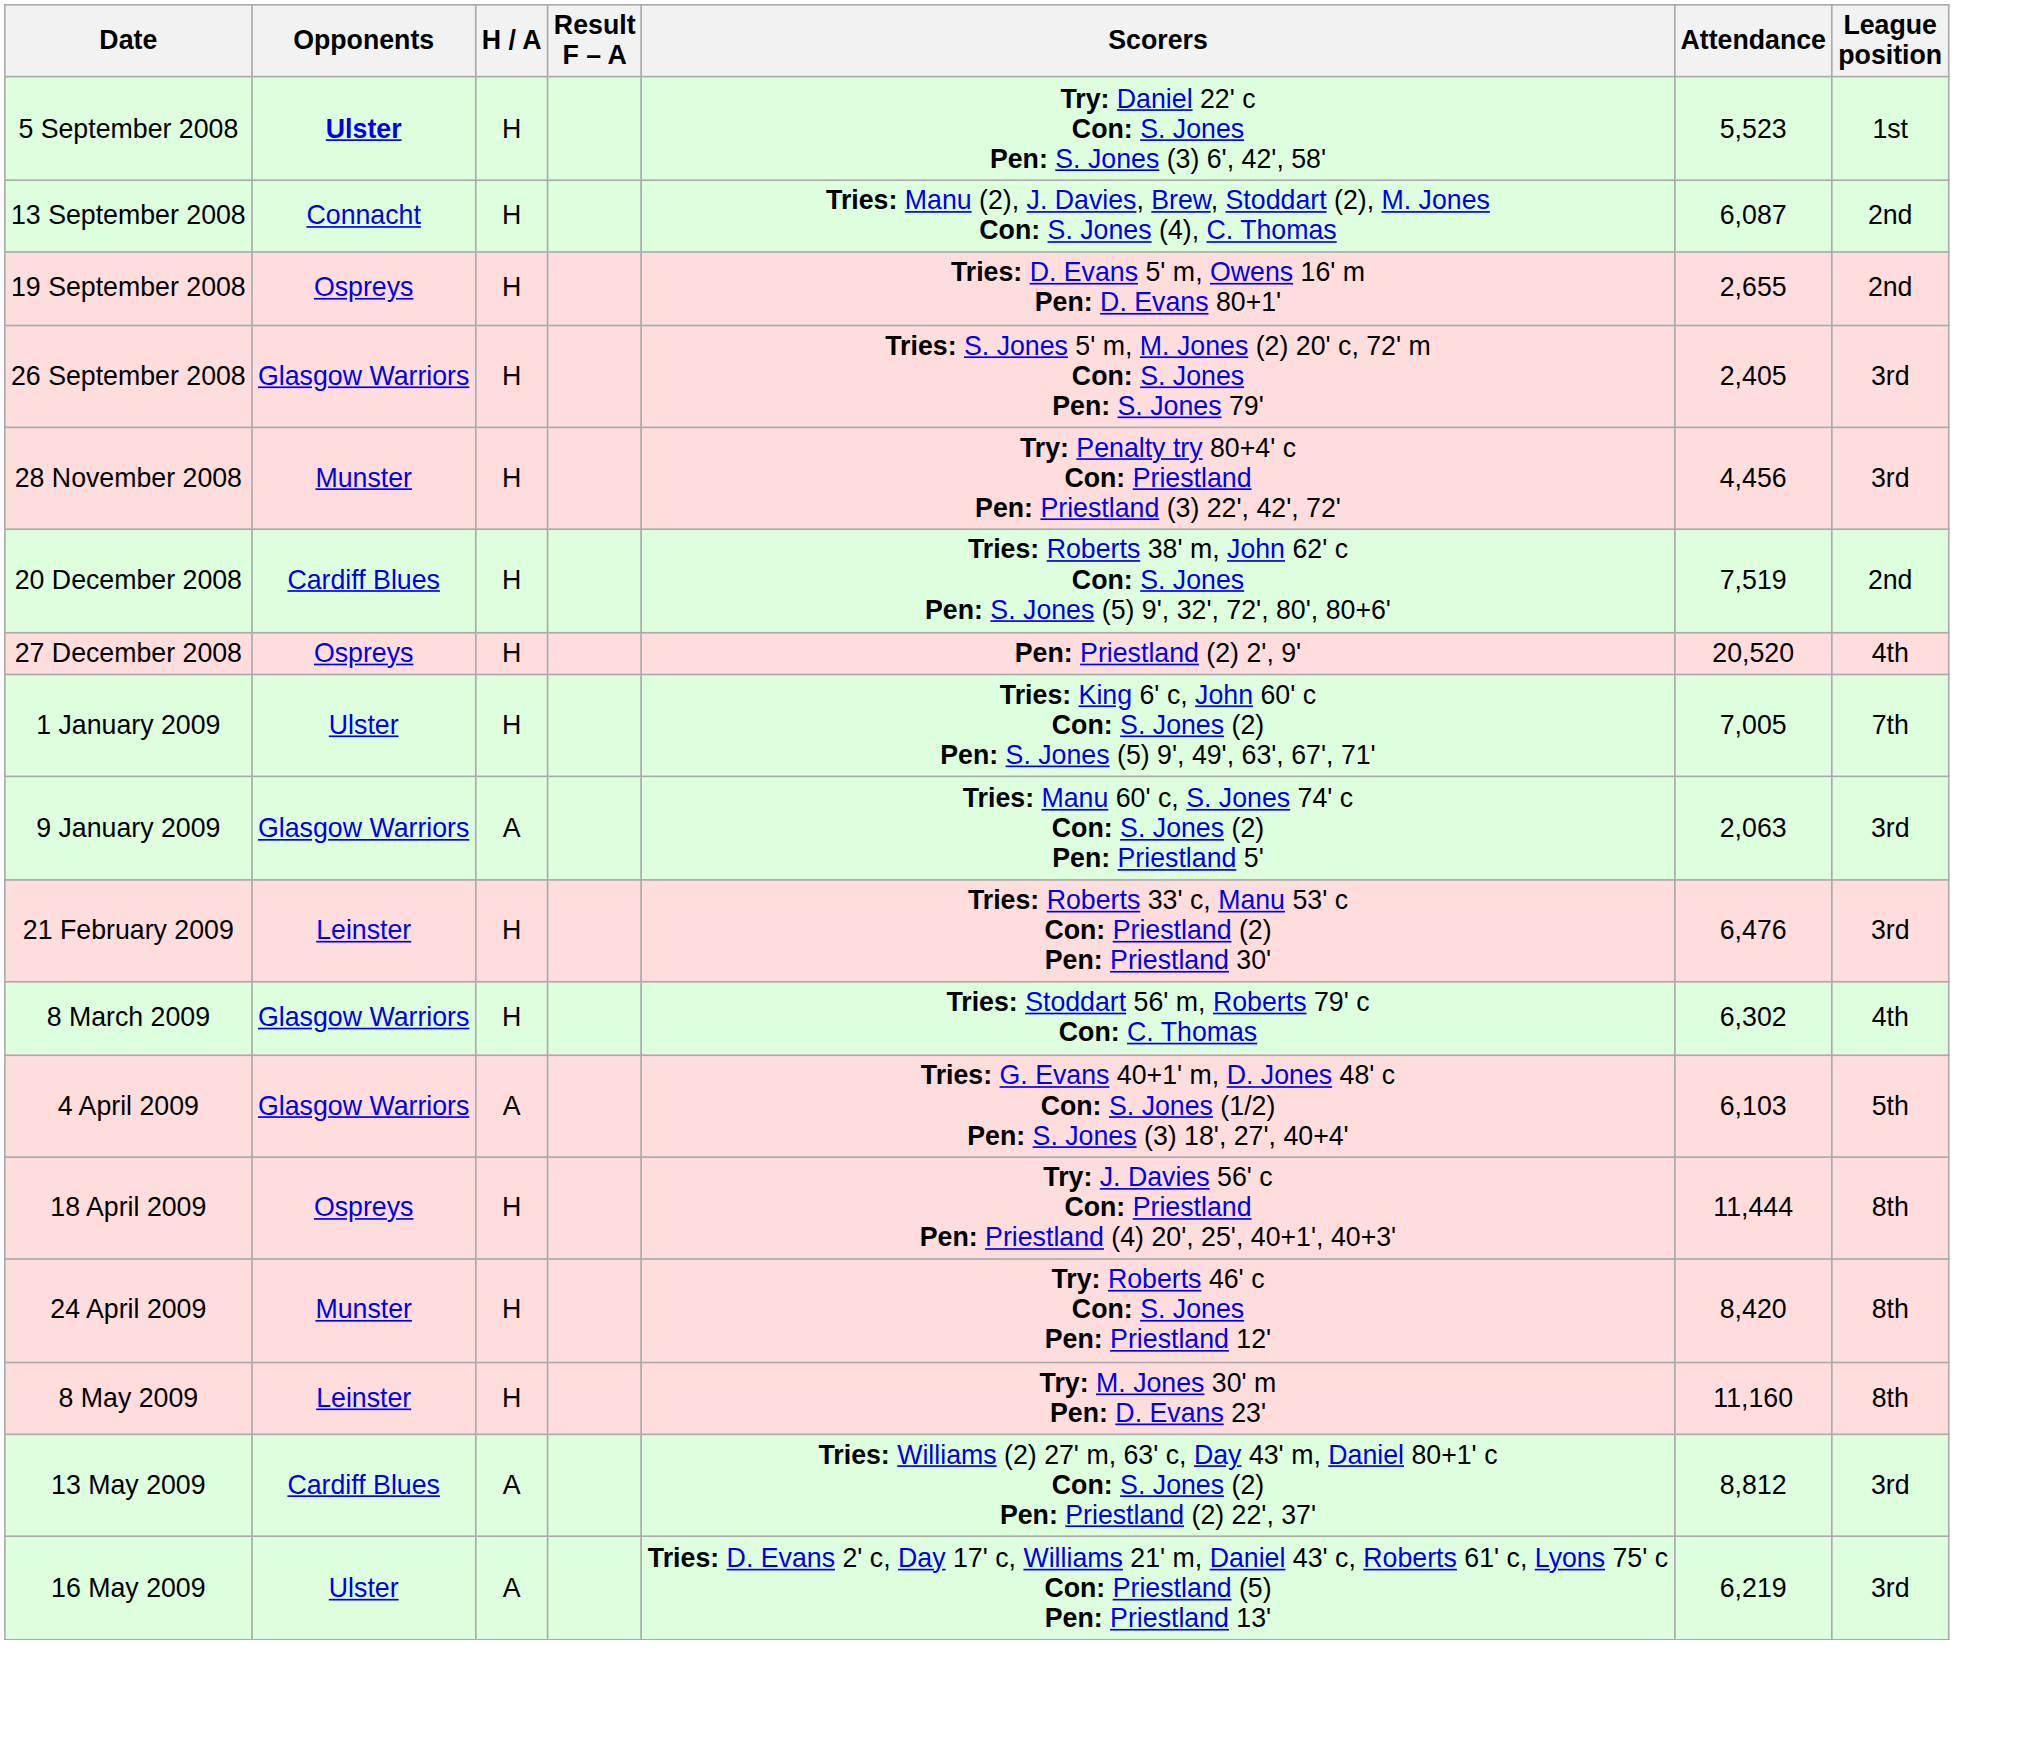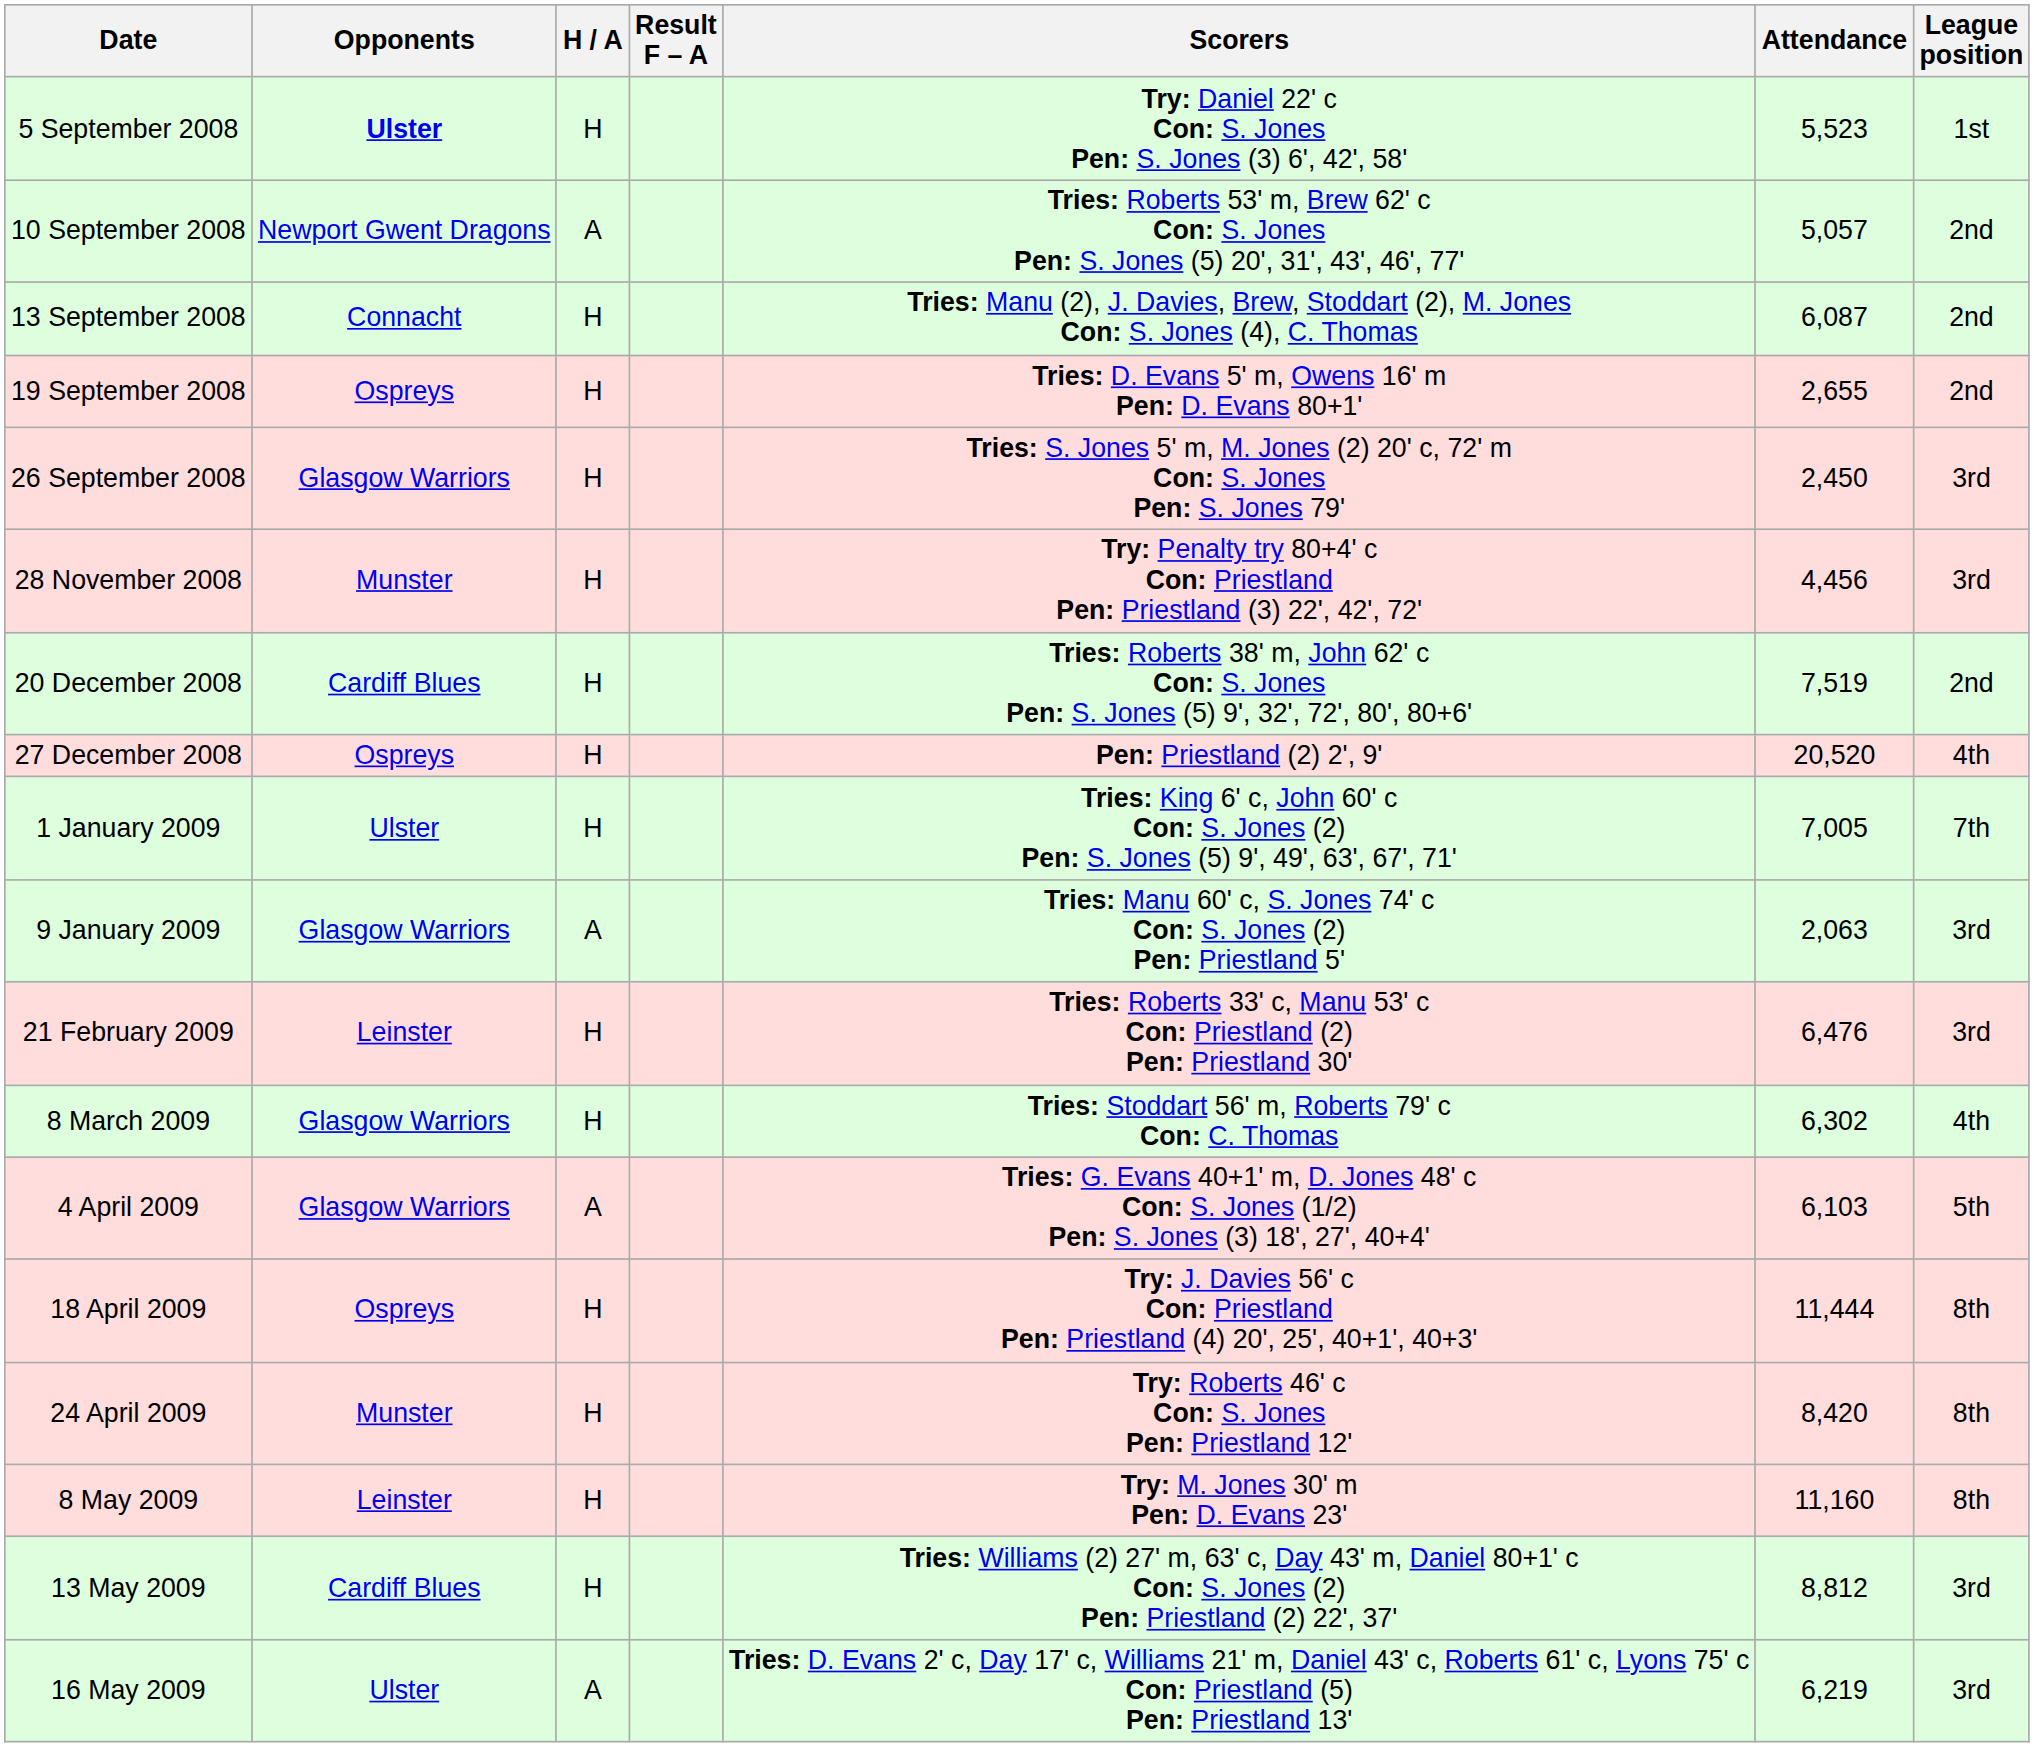 <table class="wikitable" style="text-align:center">
 <tr>
 <th>Date</th>
 <th>Opponents</th>
 <th>H / A</th>
 <th>Result<br>F – A</th>
 <th>Scorers</th>
 <th>Attendance</th>
 <th>League<br>position</th>
 </tr>
 <tr bgcolor="#ddffdd">
 <td>5 September 2008</td>
 <td><strong><a href='#'>Ulster</a></strong></td>
 <td>H</td>
 <td></td>
 <td><strong>Try:</strong> <a href='#'>Daniel</a> 22' c<br><strong>Con:</strong> <a href='#'>S. Jones</a><br><strong>Pen:</strong> <a href='#'>S. Jones</a> (3) 6', 42', 58'</td>
 <td>5,523</td>
 <td>1st</td>
+</tr>
+<tr bgcolor="#ddffdd">
+<td>10 September 2008</td>
+<td><a href='#'>Newport Gwent Dragons</a></td>
+<td>A</td>
+<td></td>
+<td><strong>Tries:</strong> <a href='#'>Roberts</a> 53' m, <a href='#'>Brew</a> 62' c<br><strong>Con:</strong> <a href='#'>S. Jones</a><br><strong>Pen:</strong> <a href='#'>S. Jones</a> (5) 20', 31', 43', 46', 77'</td>
+<td>5,057</td>
+<td>2nd</td>
 </tr>
 <tr bgcolor="#ddffdd">
 <td>13 September 2008</td>
 <td><a href='#'>Connacht</a></td>
 <td>H</td>
 <td></td>
 <td><strong>Tries:</strong> <a href='#'>Manu</a> (2), <a href='#'>J. Davies</a>, <a href='#'>Brew</a>, <a href='#'>Stoddart</a> (2), <a href='#'>M. Jones</a><br><strong>Con:</strong> <a href='#'>S. Jones</a> (4), <a href='#'>C. Thomas</a></td>
 <td>6,087</td>
 <td>2nd</td>
 </tr>
 <tr bgcolor="#ffdddd">
 <td>19 September 2008</td>
 <td><a href='#'>Ospreys</a></td>
 <td>H</td>
 <td></td>
 <td><strong>Tries:</strong> <a href='#'>D. Evans</a> 5' m, <a href='#'>Owens</a> 16' m<br><strong>Pen:</strong> <a href='#'>D. Evans</a> 80+1'</td>
 <td>2,655</td>
 <td>2nd</td>
 </tr>
 <tr bgcolor="#ffdddd">
 <td>26 September 2008</td>
 <td><a href='#'>Glasgow Warriors</a></td>
 <td>H</td>
 <td></td>
 <td><strong>Tries:</strong> <a href='#'>S. Jones</a> 5' m, <a href='#'>M. Jones</a> (2) 20' c, 72' m<br><strong>Con:</strong> <a href='#'>S. Jones</a><br><strong>Pen:</strong> <a href='#'>S. Jones</a> 79'</td>
-<td>2,405</td>
+<td>2,450</td>
 <td>3rd</td>
 </tr>
 <tr bgcolor="#ffdddd">
 <td>28 November 2008</td>
 <td><a href='#'>Munster</a></td>
 <td>H</td>
 <td></td>
 <td><strong>Try:</strong> <a href='#'>Penalty try</a> 80+4' c<br><strong>Con:</strong> <a href='#'>Priestland</a><br><strong>Pen:</strong> <a href='#'>Priestland</a> (3) 22', 42', 72'</td>
 <td>4,456</td>
 <td>3rd</td>
 </tr>
 <tr bgcolor="#ddffdd">
 <td>20 December 2008</td>
 <td><a href='#'>Cardiff Blues</a></td>
 <td>H</td>
 <td></td>
 <td><strong>Tries:</strong> <a href='#'>Roberts</a> 38' m, <a href='#'>John</a> 62' c<br><strong>Con:</strong> <a href='#'>S. Jones</a><br><strong>Pen:</strong> <a href='#'>S. Jones</a> (5) 9', 32', 72', 80', 80+6'</td>
 <td>7,519</td>
 <td>2nd</td>
 </tr>
 <tr bgcolor="#ffdddd">
 <td>27 December 2008</td>
 <td><a href='#'>Ospreys</a></td>
 <td>H</td>
 <td></td>
 <td><strong>Pen:</strong> <a href='#'>Priestland</a> (2) 2', 9'</td>
 <td>20,520</td>
 <td>4th</td>
 </tr>
 <tr bgcolor="#ddffdd">
 <td>1 January 2009</td>
 <td><a href='#'>Ulster</a></td>
 <td>H</td>
 <td></td>
 <td><strong>Tries:</strong> <a href='#'>King</a> 6' c, <a href='#'>John</a> 60' c<br><strong>Con:</strong> <a href='#'>S. Jones</a> (2)<br><strong>Pen:</strong> <a href='#'>S. Jones</a> (5) 9', 49', 63', 67', 71'</td>
 <td>7,005</td>
 <td>7th</td>
 </tr>
 <tr bgcolor="#ddffdd">
 <td>9 January 2009</td>
 <td><a href='#'>Glasgow Warriors</a></td>
 <td>A</td>
 <td></td>
 <td><strong>Tries:</strong> <a href='#'>Manu</a> 60' c, <a href='#'>S. Jones</a> 74' c<br><strong>Con:</strong> <a href='#'>S. Jones</a> (2)<br><strong>Pen:</strong> <a href='#'>Priestland</a> 5'</td>
 <td>2,063</td>
 <td>3rd</td>
 </tr>
 <tr bgcolor="#ffdddd">
 <td>21 February 2009</td>
 <td><a href='#'>Leinster</a></td>
 <td>H</td>
 <td></td>
 <td><strong>Tries:</strong> <a href='#'>Roberts</a> 33' c, <a href='#'>Manu</a> 53' c<br><strong>Con:</strong> <a href='#'>Priestland</a> (2)<br><strong>Pen:</strong> <a href='#'>Priestland</a> 30'</td>
 <td>6,476</td>
 <td>3rd</td>
 </tr>
 <tr bgcolor="#ddffdd">
 <td>8 March 2009</td>
 <td><a href='#'>Glasgow Warriors</a></td>
 <td>H</td>
 <td></td>
 <td><strong>Tries:</strong> <a href='#'>Stoddart</a> 56' m, <a href='#'>Roberts</a> 79' c<br><strong>Con:</strong> <a href='#'>C. Thomas</a></td>
 <td>6,302</td>
 <td>4th</td>
 </tr>
 <tr bgcolor="#ffdddd">
 <td>4 April 2009</td>
 <td><a href='#'>Glasgow Warriors</a></td>
 <td>A</td>
 <td></td>
 <td><strong>Tries:</strong> <a href='#'>G. Evans</a> 40+1' m, <a href='#'>D. Jones</a> 48' c<br><strong>Con:</strong> <a href='#'>S. Jones</a> (1/2)<br><strong>Pen:</strong> <a href='#'>S. Jones</a> (3) 18', 27', 40+4'</td>
 <td>6,103</td>
 <td>5th</td>
 </tr>
 <tr bgcolor="#ffdddd">
 <td>18 April 2009</td>
 <td><a href='#'>Ospreys</a></td>
 <td>H</td>
 <td></td>
 <td><strong>Try:</strong> <a href='#'>J. Davies</a> 56' c<br><strong>Con:</strong> <a href='#'>Priestland</a><br><strong>Pen:</strong> <a href='#'>Priestland</a> (4) 20', 25', 40+1', 40+3'</td>
 <td>11,444</td>
 <td>8th</td>
 </tr>
 <tr bgcolor="#ffdddd">
 <td>24 April 2009</td>
 <td><a href='#'>Munster</a></td>
 <td>H</td>
 <td></td>
 <td><strong>Try:</strong> <a href='#'>Roberts</a> 46' c<br><strong>Con:</strong> <a href='#'>S. Jones</a><br><strong>Pen:</strong> <a href='#'>Priestland</a> 12'</td>
 <td>8,420</td>
 <td>8th</td>
 </tr>
 <tr bgcolor="#ffdddd">
 <td>8 May 2009</td>
 <td><a href='#'>Leinster</a></td>
 <td>H</td>
 <td></td>
 <td><strong>Try:</strong> <a href='#'>M. Jones</a> 30' m<br><strong>Pen:</strong> <a href='#'>D. Evans</a> 23'</td>
 <td>11,160</td>
 <td>8th</td>
 </tr>
 <tr bgcolor="#ddffdd">
 <td>13 May 2009</td>
 <td><a href='#'>Cardiff Blues</a></td>
-<td>A</td>
+<td>H</td>
 <td></td>
 <td><strong>Tries:</strong> <a href='#'>Williams</a> (2) 27' m, 63' c, <a href='#'>Day</a> 43' m, <a href='#'>Daniel</a> 80+1' c<br><strong>Con:</strong> <a href='#'>S. Jones</a> (2)<br><strong>Pen:</strong> <a href='#'>Priestland</a> (2) 22', 37'</td>
 <td>8,812</td>
 <td>3rd</td>
 </tr>
 <tr bgcolor="#ddffdd">
 <td>16 May 2009</td>
 <td><a href='#'>Ulster</a></td>
 <td>A</td>
 <td></td>
 <td><strong>Tries:</strong> <a href='#'>D. Evans</a> 2' c, <a href='#'>Day</a> 17' c, <a href='#'>Williams</a> 21' m, <a href='#'>Daniel</a> 43' c, <a href='#'>Roberts</a> 61' c, <a href='#'>Lyons</a> 75' c<br><strong>Con:</strong> <a href='#'>Priestland</a> (5)<br><strong>Pen:</strong> <a href='#'>Priestland</a> 13'</td>
 <td>6,219</td>
 <td>3rd</td>
 </tr>
 </table>
